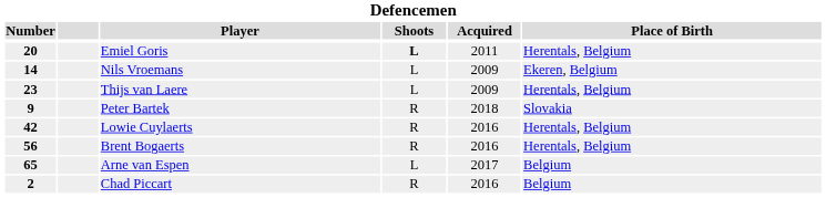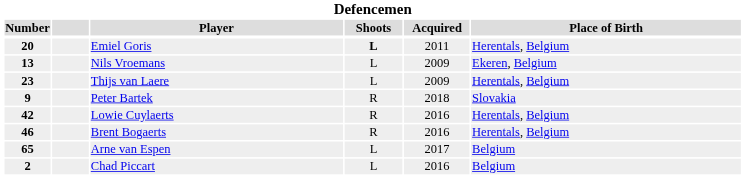 <table width=75%>
 <tr>
 <th colspan=7><big>Defencemen</big></th>
 </tr>
 <tr bgcolor="#dddddd">
 <th width=5%>Number</th>
 <th width=5%></th>
 <th !width=15%>Player</th>
 <th width=8%>Shoots</th>
 <th width=9%>Acquired</th>
 <th width=37%>Place of Birth</th>
 </tr>
 <tr>
 </tr>
 <tr bgcolor="#eeeeee">
 <td align=center><strong>20</strong></td>
 <td align=center></td>
 <td><a href='#'>Emiel Goris</a></td>
 <td align=center><strong>L</strong></td>
 <td align=center>2011</td>
 <td><a href='#'>Herentals</a>, <a href='#'>Belgium</a></td>
 </tr>
 <tr bgcolor="#eeeeee">
-<td align=center><strong>14</strong></td>
+<td align=center><strong>13</strong></td>
 <td align=center></td>
 <td><a href='#'>Nils Vroemans</a></td>
 <td align=center>L</td>
 <td align=center>2009</td>
 <td><a href='#'>Ekeren</a>, <a href='#'>Belgium</a></td>
 </tr>
 <tr bgcolor="#eeeeee">
 <td align=center><strong>23</strong></td>
 <td align=center></td>
 <td><a href='#'>Thijs van Laere</a></td>
 <td align=center>L</td>
 <td align=center>2009</td>
 <td><a href='#'>Herentals</a>, <a href='#'>Belgium</a></td>
 </tr>
 <tr bgcolor="#eeeeee">
 <td align=center><strong>9</strong></td>
 <td align=center></td>
 <td><a href='#'>Peter Bartek</a></td>
 <td align=center>R</td>
 <td align=center>2018</td>
 <td><a href='#'>Slovakia</a></td>
 </tr>
 <tr bgcolor="#eeeeee">
 <td align=center><strong>42</strong></td>
 <td align=center></td>
 <td><a href='#'>Lowie Cuylaerts</a></td>
 <td align=center>R</td>
 <td align=center>2016</td>
 <td><a href='#'>Herentals</a>, <a href='#'>Belgium</a></td>
 </tr>
 <tr bgcolor="#eeeeee">
-<td align=center><strong>56</strong></td>
+<td align=center><strong>46</strong></td>
 <td align=center></td>
 <td><a href='#'>Brent Bogaerts</a></td>
 <td align=center>R</td>
 <td align=center>2016</td>
 <td><a href='#'>Herentals</a>, <a href='#'>Belgium</a></td>
 </tr>
 <tr bgcolor="#eeeeee">
 <td align=center><strong>65</strong></td>
 <td align=center></td>
 <td><a href='#'>Arne van Espen</a></td>
 <td align=center>L</td>
 <td align=center>2017</td>
 <td><a href='#'>Belgium</a></td>
 </tr>
 <tr bgcolor="#eeeeee">
 <td align=center><strong>2</strong></td>
 <td align=center></td>
 <td><a href='#'>Chad Piccart</a></td>
-<td align=center>R</td>
+<td align=center>L</td>
 <td align=center>2016</td>
 <td><a href='#'>Belgium</a></td>
 </tr>
 </table>
